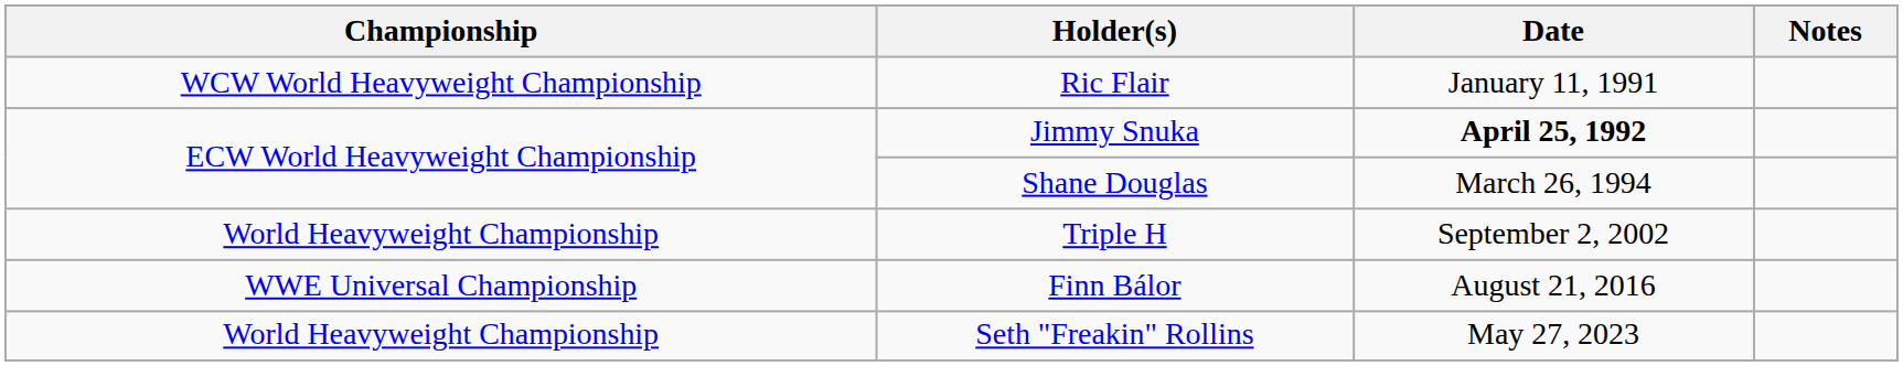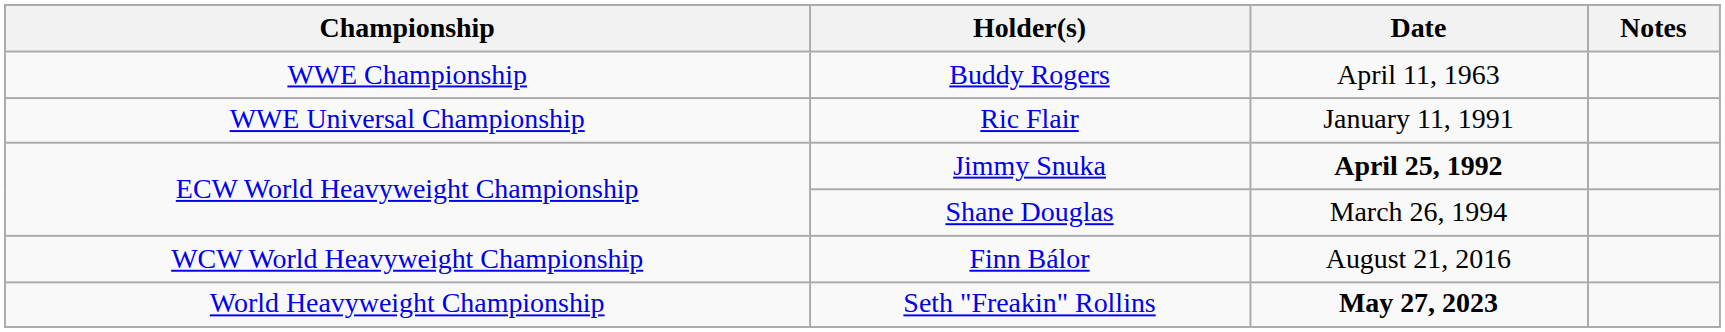 <table class="sortable wikitable" style="font-size:90%; text-align:center; width:70%;">
 <tr>
 <th>Championship</th>
 <th>Holder(s)</th>
 <th>Date</th>
 <th>Notes</th>
 </tr>
 <tr>
-<td><a href='#'>WCW World Heavyweight Championship</a></td>
+<td><a href='#'>WWE Championship</a></td>
+<td><a href='#'>Buddy Rogers</a></td>
+<td>April 11, 1963</td>
+<td align=left></td>
+</tr>
+<tr>
+<td><a href='#'>WWE Universal Championship</a></td>
 <td><a href='#'>Ric Flair</a></td>
 <td>January 11, 1991</td>
 <td align=left></td>
 </tr>
 <tr>
 <td rowspan="2"><a href='#'>ECW World Heavyweight Championship</a></td>
 <td><a href='#'>Jimmy Snuka</a></td>
 <td><strong>April 25, 1992</strong></td>
 <td align=left></td>
 </tr>
 <tr>
 <td><a href='#'>Shane Douglas</a></td>
 <td>March 26, 1994</td>
 <td align=left></td>
 </tr>
 <tr>
-<td><a href='#'>World Heavyweight Championship</a><br></td>
-<td><a href='#'>Triple H</a></td>
-<td>September 2, 2002</td>
-<td></td>
-</tr>
-<tr>
-<td><a href='#'>WWE Universal Championship</a></td>
+<td><a href='#'>WCW World Heavyweight Championship</a></td>
 <td><a href='#'>Finn Bálor</a></td>
 <td>August 21, 2016</td>
 <td></td>
 </tr>
 <tr>
 <td><a href='#'>World Heavyweight Championship</a><br></td>
 <td><a href='#'>Seth "Freakin" Rollins</a></td>
-<td>May 27, 2023</td>
+<td><strong>May 27, 2023</strong></td>
 <td></td>
 </tr>
 </table>
